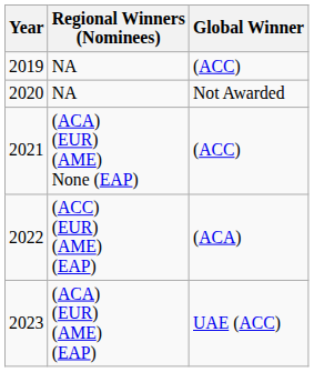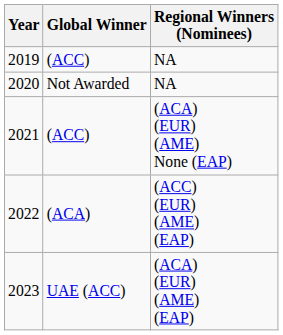 <table class="wikitable">
 <tr>
 <th>Year</th>
+<th>Global Winner</th>
 <th>Regional Winners <br> (Nominees)</th>
-<th>Global Winner</th>
 </tr>
 <tr>
 <td>2019</td>
+<td> (<a href='#'>ACC</a>)</td>
 <td>NA</td>
-<td> (<a href='#'>ACC</a>)</td>
 </tr>
 <tr>
 <td>2020</td>
+<td>Not Awarded</td>
 <td>NA</td>
-<td>Not Awarded</td>
 </tr>
 <tr>
 <td>2021</td>
+<td> (<a href='#'>ACC</a>)</td>
 <td> (<a href='#'>ACA</a>)<br> (<a href='#'>EUR</a>)<br> (<a href='#'>AME</a>)<br> None (<a href='#'>EAP</a>)</td>
-<td> (<a href='#'>ACC</a>)</td>
 </tr>
 <tr>
 <td>2022</td>
+<td> (<a href='#'>ACA</a>)</td>
 <td> (<a href='#'>ACC</a>)<br> (<a href='#'>EUR</a>)<br> (<a href='#'>AME</a>)<br> (<a href='#'>EAP</a>)</td>
-<td> (<a href='#'>ACA</a>)</td>
 </tr>
 <tr>
 <td>2023</td>
+<td> <a href='#'>UAE</a> (<a href='#'>ACC</a>)</td>
 <td> (<a href='#'>ACA</a>)<br> (<a href='#'>EUR</a>)<br> (<a href='#'>AME</a>)<br> (<a href='#'>EAP</a>)</td>
-<td> <a href='#'>UAE</a> (<a href='#'>ACC</a>)</td>
 </tr>
 </table>
